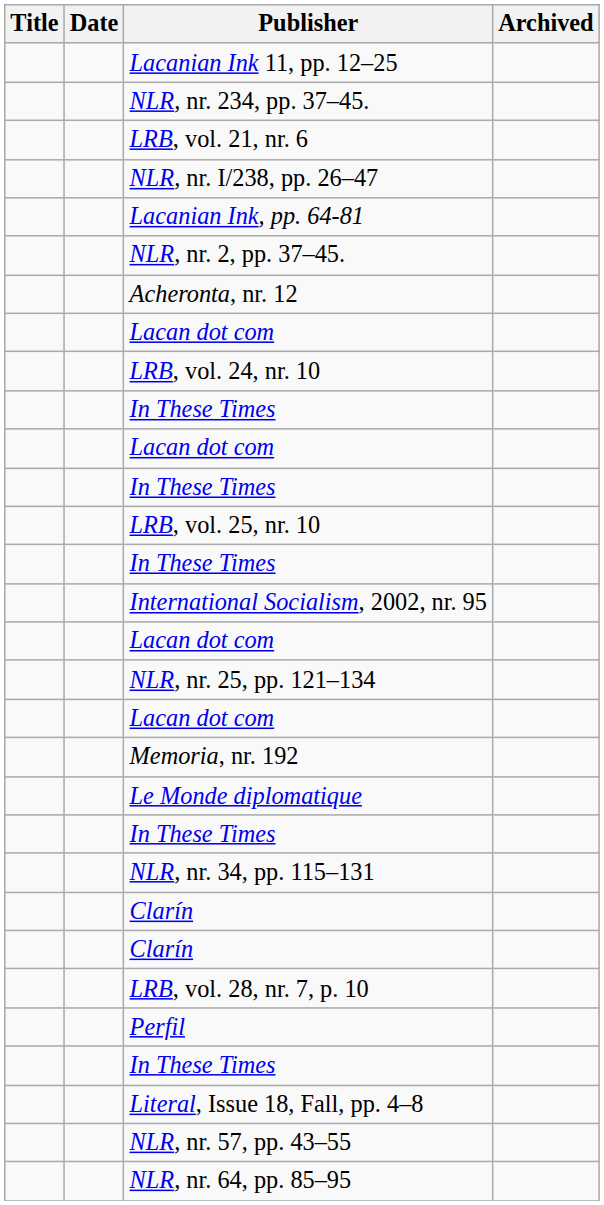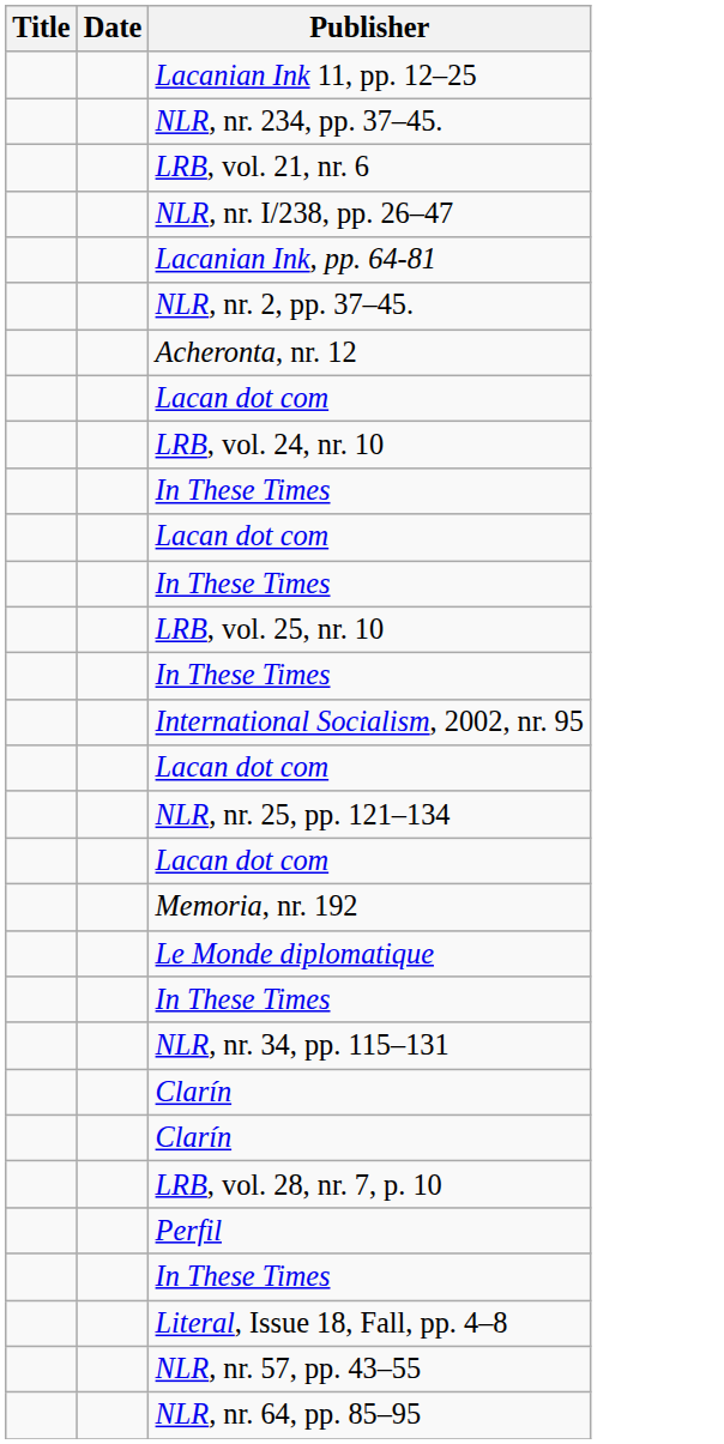 <table class="wikitable sortable mw-collapsible">
 <tr>
 <th><strong>Title</strong></th>
 <th>Date</th>
 <th>Publisher</th>
-<th>Archived</th>
 </tr>
 <tr>
 <td></td>
 <td></td>
 <td><em><a href='#'>Lacanian Ink</a></em> 11, pp. 12–25</td>
-<td></td>
 </tr>
 <tr>
 <td></td>
 <td></td>
 <td><em><a href='#'>NLR</a>,</em> nr. 234, pp. 37–45.</td>
-<td></td>
 </tr>
 <tr>
 <td></td>
 <td></td>
 <td><a href='#'><em>LRB</em></a>, vol. 21, nr. 6</td>
-<td></td>
 </tr>
 <tr>
 <td></td>
 <td></td>
 <td><em><a href='#'>NLR</a>,</em> nr. I/238, pp. 26–47</td>
-<td></td>
 </tr>
 <tr>
 <td></td>
 <td></td>
 <td><em><a href='#'>Lacanian Ink</a>, pp. 64-81</em></td>
-<td></td>
 </tr>
 <tr>
 <td></td>
 <td></td>
 <td><em><a href='#'>NLR</a>,</em> nr. 2, pp. 37–45.</td>
-<td></td>
 </tr>
 <tr>
 <td></td>
 <td></td>
 <td><em>Acheronta</em>, nr. 12</td>
-<td></td>
 </tr>
 <tr>
 <td></td>
 <td></td>
 <td><a href='#'><em>Lacan dot com</em></a></td>
-<td></td>
 </tr>
 <tr>
 <td></td>
 <td></td>
 <td><a href='#'><em>LRB</em></a>, vol. 24, nr. 10</td>
-<td></td>
 </tr>
 <tr>
 <td></td>
 <td></td>
 <td><em><a href='#'>In These Times</a></em></td>
-<td></td>
 </tr>
 <tr>
 <td></td>
 <td></td>
 <td><a href='#'><em>Lacan dot com</em></a></td>
-<td></td>
 </tr>
 <tr>
 <td></td>
 <td></td>
 <td><em><a href='#'>In These Times</a></em></td>
-<td></td>
 </tr>
 <tr>
 <td></td>
 <td></td>
 <td><a href='#'><em>LRB</em></a>, vol. 25, nr. 10</td>
-<td></td>
 </tr>
 <tr>
 <td></td>
 <td></td>
 <td><em><a href='#'>In These Times</a></em></td>
-<td></td>
 </tr>
 <tr>
 <td></td>
 <td></td>
 <td><a href='#'><em>International Socialism</em></a>, 2002, nr. 95</td>
-<td></td>
 </tr>
 <tr>
 <td></td>
 <td></td>
 <td><a href='#'><em>Lacan dot com</em></a></td>
-<td></td>
 </tr>
 <tr>
 <td></td>
 <td></td>
 <td><em><a href='#'>NLR</a>,</em> nr. 25, pp. 121–134</td>
-<td></td>
 </tr>
 <tr>
 <td></td>
 <td></td>
 <td><a href='#'><em>Lacan dot com</em></a></td>
-<td></td>
 </tr>
 <tr>
 <td></td>
 <td></td>
 <td><em>Memoria</em>, nr. 192</td>
-<td></td>
 </tr>
 <tr>
 <td></td>
 <td></td>
 <td><em><a href='#'>Le Monde diplomatique</a></em></td>
-<td></td>
 </tr>
 <tr>
 <td></td>
 <td></td>
 <td><em><a href='#'>In These Times</a></em></td>
-<td></td>
 </tr>
 <tr>
 <td></td>
 <td></td>
 <td><em><a href='#'>NLR</a>,</em> nr. 34, pp. 115–131</td>
-<td></td>
 </tr>
 <tr>
 <td></td>
 <td></td>
 <td><em><a href='#'>Clarín</a></em></td>
-<td></td>
 </tr>
 <tr>
 <td></td>
 <td></td>
 <td><em><a href='#'>Clarín</a></em></td>
-<td></td>
 </tr>
 <tr>
 <td></td>
 <td></td>
 <td><a href='#'><em>LRB</em></a>, vol. 28, nr. 7, p. 10</td>
-<td></td>
 </tr>
 <tr>
 <td> </td>
 <td></td>
 <td><em><a href='#'>Perfil</a></em></td>
-<td></td>
 </tr>
 <tr>
 <td></td>
 <td></td>
 <td><em><a href='#'>In These Times</a></em></td>
-<td></td>
 </tr>
 <tr>
 <td></td>
 <td></td>
 <td><em><a href='#'>Literal</a></em>, Issue 18, Fall, pp. 4–8</td>
-<td></td>
 </tr>
 <tr>
 <td></td>
 <td></td>
 <td><em><a href='#'>NLR</a>,</em> nr. 57, pp. 43–55</td>
-<td></td>
 </tr>
 <tr>
 <td></td>
 <td></td>
 <td><em><a href='#'>NLR</a>,</em> nr. 64, pp. 85–95</td>
-<td></td>
 </tr>
 </table>
